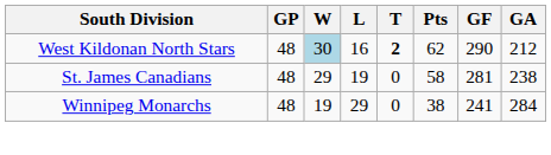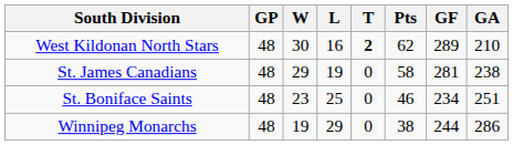 <table class="wikitable" style="text-align:center">
 <tr>
 <th width="45%">South Division</th>
 <th width="6.25%">GP</th>
 <th width="6.25%">W</th>
 <th width="6.25%">L</th>
 <th width="6.25%">T</th>
 <th width="7.5%">Pts</th>
 <th width="7.5%">GF</th>
 <th width="7.5%">GA</th>
 </tr>
 <tr>
 <td><a href='#'>West Kildonan North Stars</a></td>
 <td>48</td>
-<td style="background: lightblue;">30</td>
+<td>30</td>
 <td>16</td>
 <td><strong>2</strong></td>
 <td>62</td>
-<td>290</td>
-<td>212</td>
+<td>289</td>
+<td>210</td>
 </tr>
 <tr>
 <td><a href='#'>St. James Canadians</a></td>
 <td>48</td>
 <td>29</td>
 <td>19</td>
 <td>0</td>
 <td>58</td>
 <td>281</td>
 <td>238</td>
 </tr>
 <tr>
+<td><a href='#'>St. Boniface Saints</a></td>
+<td>48</td>
+<td>23</td>
+<td>25</td>
+<td>0</td>
+<td>46</td>
+<td>234</td>
+<td>251</td>
+</tr>
+<tr>
 <td><a href='#'>Winnipeg Monarchs</a></td>
 <td>48</td>
 <td>19</td>
 <td>29</td>
 <td>0</td>
 <td>38</td>
-<td>241</td>
-<td>284</td>
+<td>244</td>
+<td>286</td>
 </tr>
 </table>
